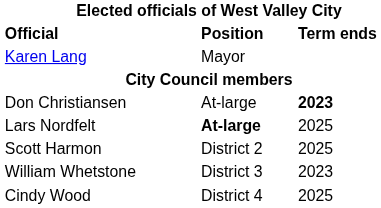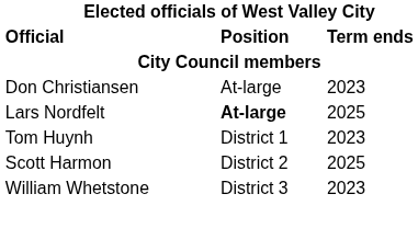 <table id="toc" style="float: right; margin-right: 1em; width: 30%; font-size: 90%;" cellspacing="3">
 <tr>
 <td colspan="3" style="text-align:center;"><strong>Elected officials of West Valley City </strong></td>
 </tr>
 <tr>
 <td><strong>Official</strong></td>
 <td><strong>Position</strong></td>
 <td><strong>Term ends</strong></td>
 </tr>
 <tr>
-<td><a href='#'>Karen Lang</a></td>
-<td>Mayor</td>
-<td></td>
-</tr>
-<tr>
 <td colspan="3" style="text-align:center;"><strong>City Council members</strong></td>
 </tr>
 <tr>
 <td>Don Christiansen</td>
 <td>At-large</td>
-<td><strong>2023</strong></td>
+<td>2023</td>
 </tr>
 <tr>
 <td>Lars Nordfelt</td>
 <td><strong>At-large</strong></td>
 <td>2025</td>
+</tr>
+<tr>
+<td>Tom Huynh</td>
+<td>District 1</td>
+<td>2023</td>
 </tr>
 <tr>
 <td>Scott Harmon</td>
 <td>District 2</td>
 <td>2025</td>
 </tr>
 <tr>
 <td>William Whetstone</td>
 <td>District 3</td>
 <td>2023</td>
 </tr>
-<tr>
-<td>Cindy Wood</td>
-<td>District 4</td>
-<td>2025</td>
-</tr>
 </table>
